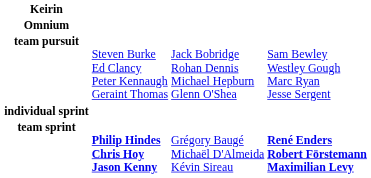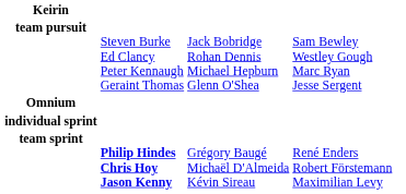 <table>
 <tr valign="top">
 <th scope="row" rowspan=2>Keirin<br></th>
 <td rowspan=2></td>
 <td rowspan=2></td>
 <td></td>
 </tr>
 <tr>
 <td></td>
 </tr>
+<tr valign="top">
+<th scope="row">team pursuit<br></th>
+<td><br><a href='#'>Steven Burke</a><br><a href='#'>Ed Clancy</a><br><a href='#'>Peter Kennaugh</a><br><a href='#'>Geraint Thomas</a></td>
+<td><br><a href='#'>Jack Bobridge</a><br><a href='#'>Rohan Dennis</a><br><a href='#'>Michael Hepburn</a><br><a href='#'>Glenn O'Shea</a></td>
+<td><br><a href='#'>Sam Bewley</a><br><a href='#'>Westley Gough</a><br><a href='#'>Marc Ryan</a><br><a href='#'>Jesse Sergent</a></td>
+</tr>
 <tr>
 <th scope="row">Omnium<br></th>
 <td></td>
 <td></td>
 <td></td>
-</tr>
-<tr valign="top">
-<th scope="row">team pursuit<br></th>
-<td><br><a href='#'>Steven Burke</a><br><a href='#'>Ed Clancy</a><br><a href='#'>Peter Kennaugh</a><br><a href='#'>Geraint Thomas</a></td>
-<td><br><a href='#'>Jack Bobridge</a><br><a href='#'>Rohan Dennis</a><br><a href='#'>Michael Hepburn</a><br><a href='#'>Glenn O'Shea</a></td>
-<td><br><a href='#'>Sam Bewley</a><br><a href='#'>Westley Gough</a><br><a href='#'>Marc Ryan</a><br><a href='#'>Jesse Sergent</a></td>
 </tr>
 <tr>
 <th scope="row">individual sprint<br></th>
 <td></td>
 <td></td>
 <td></td>
 </tr>
 <tr valign="top">
 <th scope="row">team sprint<br></th>
 <td><strong><br><a href='#'>Philip Hindes</a><br><a href='#'>Chris Hoy</a><br><a href='#'>Jason Kenny</a></strong></td>
 <td><br><a href='#'>Grégory Baugé</a><br><a href='#'>Michaël D'Almeida</a><br><a href='#'>Kévin Sireau</a></td>
-<td><strong><br><a href='#'>René Enders</a><br><a href='#'>Robert Förstemann</a><br><a href='#'>Maximilian Levy</a></strong></td>
+<td><br><a href='#'>René Enders</a><br><a href='#'>Robert Förstemann</a><br><a href='#'>Maximilian Levy</a></td>
 </tr>
 </table>
